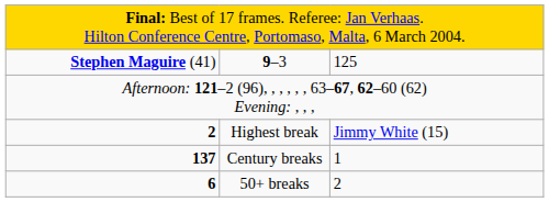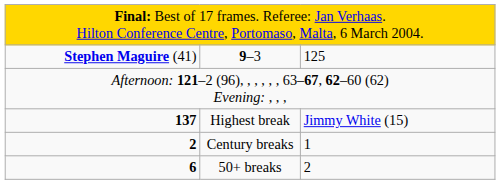 <table class="wikitable" style="font-size: 95%; margin: 1em auto 1em auto;">
 <tr>
 <td colspan="3" align="center" bgcolor="#ffd700"><strong>Final:</strong> Best of 17 frames. Referee: <a href='#'>Jan Verhaas</a>.<br><a href='#'>Hilton Conference Centre</a>, <a href='#'>Portomaso</a>, <a href='#'>Malta</a>, 6 March 2004.</td>
 </tr>
 <tr>
 <td width="200" align="right"><strong><a href='#'>Stephen Maguire</a></strong> (41)<br></td>
 <td width="100" align="center"><strong>9</strong>–3</td>
 <td align="left">125</td>
 </tr>
 <tr>
 <td colspan="3" align="center" style="font-size: 100%"><em>Afternoon:</em> <strong>121</strong>–2 (96), , , , , , 63–<strong>67</strong>, <strong>62</strong>–60 (62)<br><em>Evening:</em> , , , </td>
 </tr>
 <tr>
-<td align="right"><strong>2</strong></td>
+<td align="right"><strong>137</strong></td>
 <td align="center">Highest break</td>
 <td width="200"><a href='#'>Jimmy White</a> (15)<br></td>
 </tr>
 <tr>
-<td align="right"><strong>137</strong></td>
+<td align="right"><strong>2</strong></td>
 <td align="center">Century breaks</td>
 <td align="left">1</td>
 </tr>
 <tr>
 <td align="right"><strong>6</strong></td>
 <td align="center">50+ breaks</td>
 <td align="left">2</td>
 </tr>
 </table>
